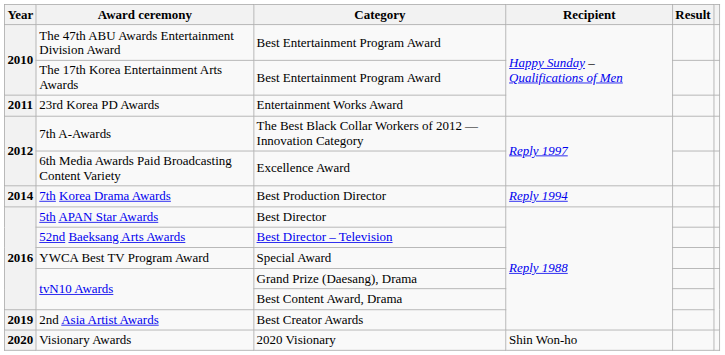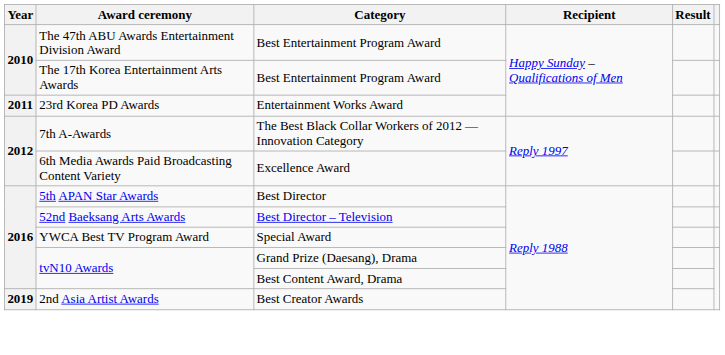 <table class="wikitable sortable plainrowheaders" style="text-align:left; font-size:100%; padding:0 auto; width:100%; margin:auto">
 <tr>
 <th scope="col">Year</th>
 <th scope="col">Award ceremony</th>
 <th scope="col">Category</th>
 <th scope="col">Recipient</th>
 <th scope="col">Result</th>
 <th scope="col" class="unsortable"></th>
 </tr>
 <tr>
 <th scope="row" rowspan="2">2010</th>
 <td>The 47th ABU Awards Entertainment Division Award</td>
 <td>Best Entertainment Program Award</td>
 <td rowspan="3"><em><a href='#'>Happy Sunday</a></em> – <em><a href='#'>Qualifications of Men</a></em></td>
 <td></td>
 <td></td>
 </tr>
 <tr>
 <td>The 17th Korea Entertainment Arts Awards</td>
 <td>Best Entertainment Program Award</td>
 <td></td>
 <td></td>
 </tr>
 <tr>
 <th scope="row">2011</th>
 <td>23rd Korea PD Awards</td>
 <td>Entertainment Works Award</td>
 <td></td>
 <td></td>
 </tr>
 <tr>
 <th rowspan="2" scope="row">2012</th>
 <td>7th A-Awards</td>
 <td>The Best Black Collar Workers of 2012 —  Innovation Category</td>
 <td rowspan="2"><em><a href='#'>Reply 1997</a></em></td>
 <td></td>
 <td></td>
 </tr>
 <tr>
 <td>6th Media Awards Paid Broadcasting Content Variety</td>
 <td>Excellence Award</td>
 <td></td>
 <td></td>
 </tr>
 <tr>
-<th scope="row">2014</th>
-<td><a href='#'>7th</a> <a href='#'>Korea Drama Awards</a></td>
-<td>Best Production Director</td>
-<td><em><a href='#'>Reply 1994</a></em></td>
-<td></td>
-<td></td>
-</tr>
-<tr>
 <th scope="row" rowspan="5">2016</th>
 <td><a href='#'>5th</a> <a href='#'>APAN Star Awards</a></td>
 <td>Best Director</td>
 <td rowspan="6"><em><a href='#'>Reply 1988</a></em></td>
 <td></td>
 <td></td>
 </tr>
 <tr>
 <td><a href='#'>52nd</a> <a href='#'>Baeksang Arts Awards</a></td>
 <td><a href='#'>Best Director – Television</a></td>
 <td></td>
 <td></td>
 </tr>
 <tr>
 <td>YWCA Best TV Program Award</td>
 <td>Special Award</td>
 <td></td>
 <td></td>
 </tr>
 <tr>
 <td rowspan="2"><a href='#'>tvN10 Awards</a></td>
 <td>Grand Prize (Daesang), Drama</td>
 <td></td>
 <td rowspan="3"></td>
 </tr>
 <tr>
 <td>Best Content Award, Drama</td>
 <td></td>
 </tr>
 <tr>
 <th scope="row">2019</th>
 <td>2nd <a href='#'>Asia Artist Awards</a></td>
 <td>Best Creator Awards</td>
 <td></td>
 </tr>
-<tr>
-<th scope="row">2020</th>
-<td>Visionary Awards</td>
-<td>2020 Visionary</td>
-<td>Shin Won-ho</td>
-<td></td>
-<td></td>
-</tr>
 </table>
